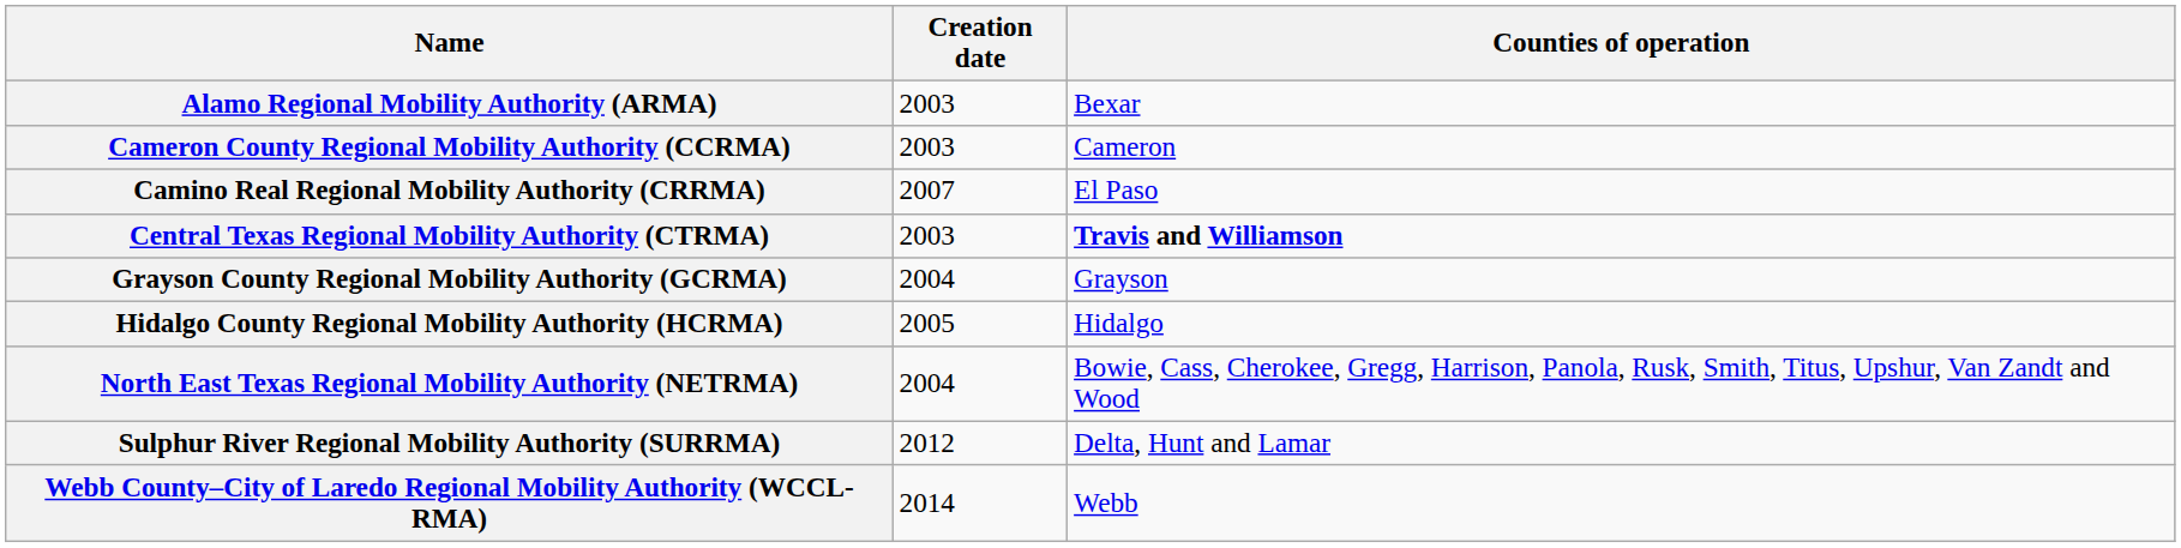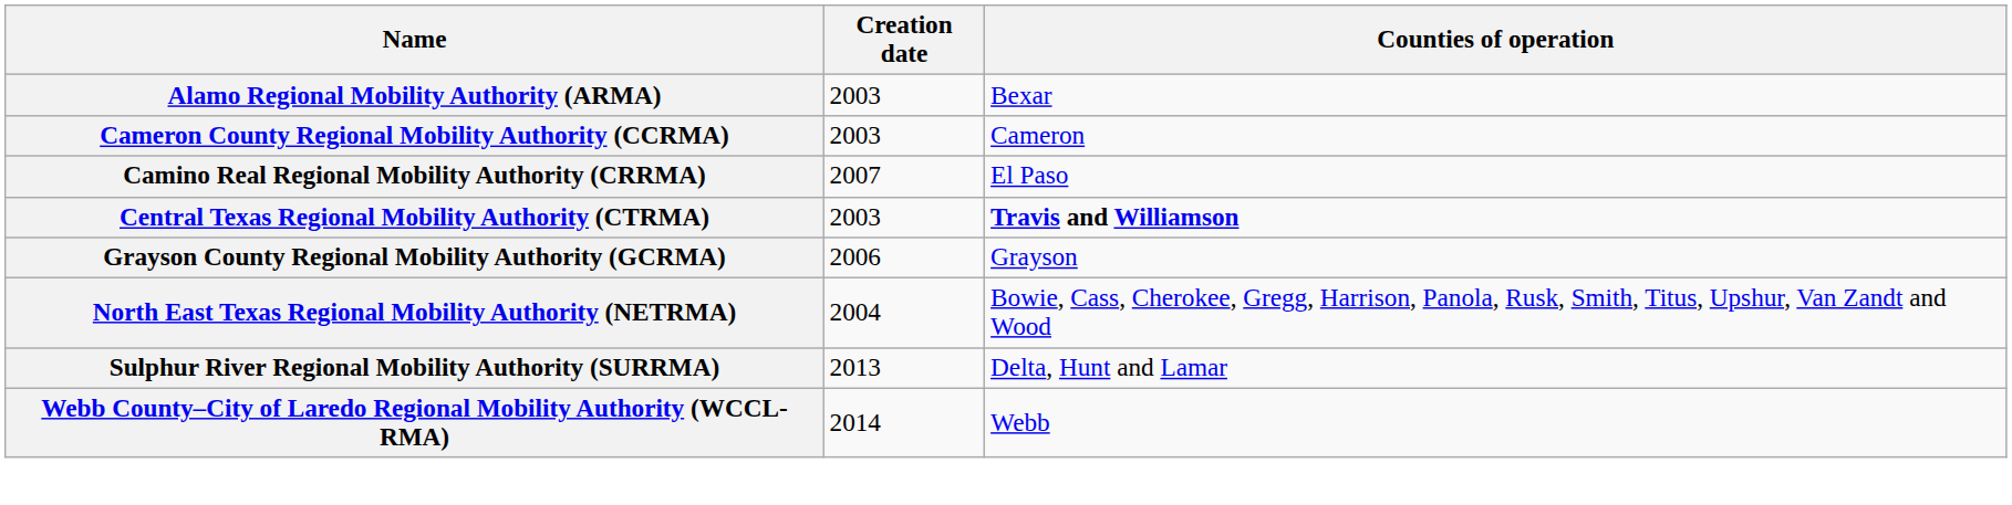 <table class= "wikitable plainrowheaders sortable">
 <tr>
 <th scope="col">Name</th>
 <th scope="col">Creation date</th>
 <th scope="col" class=unsortable>Counties of operation </th>
 </tr>
 <tr>
 <th scope="row"><a href='#'>Alamo Regional Mobility Authority</a> (ARMA)</th>
 <td>2003</td>
 <td><a href='#'>Bexar</a></td>
 </tr>
 <tr>
 <th scope="row"><a href='#'>Cameron County Regional Mobility Authority</a> (CCRMA)</th>
 <td>2003</td>
 <td><a href='#'>Cameron</a></td>
 </tr>
 <tr>
 <th scope="row">Camino Real Regional Mobility Authority (CRRMA)</th>
 <td>2007</td>
 <td><a href='#'>El Paso</a></td>
 </tr>
 <tr>
 <th scope="row"><a href='#'>Central Texas Regional Mobility Authority</a> (CTRMA)</th>
 <td>2003</td>
 <td><strong><a href='#'>Travis</a> and <a href='#'>Williamson</a></strong></td>
 </tr>
 <tr>
 <th scope="row">Grayson County Regional Mobility Authority (GCRMA)</th>
-<td>2004</td>
+<td>2006</td>
 <td><a href='#'>Grayson</a></td>
-</tr>
-<tr>
-<th scope="row">Hidalgo County Regional Mobility Authority (HCRMA)</th>
-<td>2005</td>
-<td><a href='#'>Hidalgo</a></td>
 </tr>
 <tr>
 <th scope="row"><a href='#'>North East Texas Regional Mobility Authority</a> (NETRMA)</th>
 <td>2004</td>
 <td><a href='#'>Bowie</a>, <a href='#'>Cass</a>, <a href='#'>Cherokee</a>, <a href='#'>Gregg</a>, <a href='#'>Harrison</a>, <a href='#'>Panola</a>, <a href='#'>Rusk</a>, <a href='#'>Smith</a>, <a href='#'>Titus</a>, <a href='#'>Upshur</a>, <a href='#'>Van Zandt</a> and <a href='#'>Wood</a></td>
 </tr>
 <tr>
 <th scope="row">Sulphur River Regional Mobility Authority (SURRMA)</th>
-<td>2012</td>
+<td>2013</td>
 <td><a href='#'>Delta</a>, <a href='#'>Hunt</a> and <a href='#'>Lamar</a></td>
 </tr>
 <tr>
 <th scope="row"><a href='#'>Webb County–City of Laredo Regional Mobility Authority</a> (WCCL-RMA)</th>
 <td>2014</td>
 <td><a href='#'>Webb</a></td>
 </tr>
 </table>
